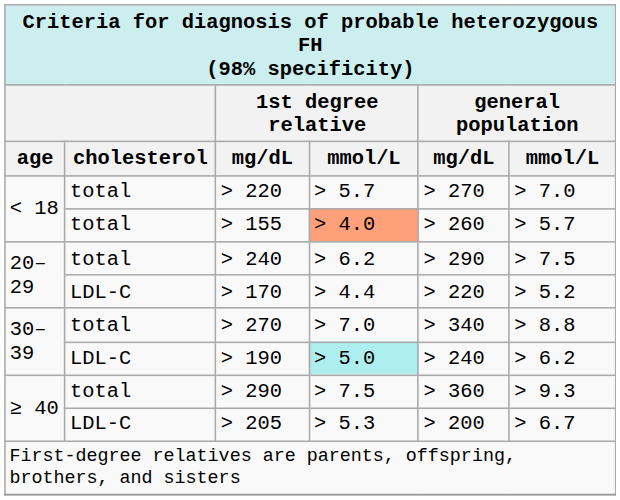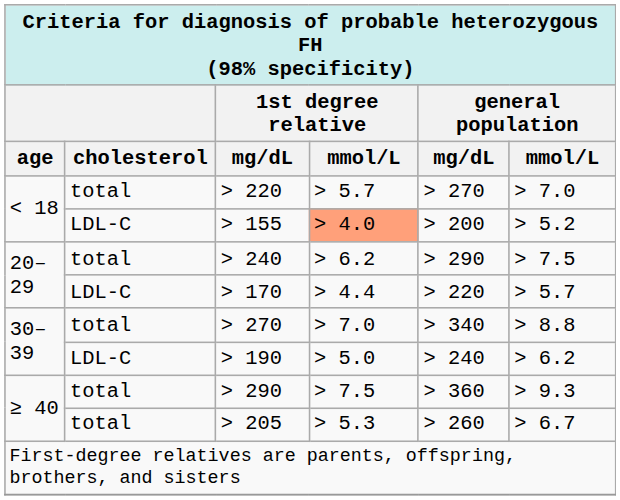 <table class="wikitable" style="float:right; width:30em; border:solid 1px #999999; margin:0 0 1em 1em;">
 <tr>
 <th colspan="6" style="background-color: #CCEEEE;">Criteria for diagnosis of probable heterozygous FH<br>(98% specificity)</th>
 </tr>
 <tr>
 <th colspan="2"></th>
 <th colspan="2">1st degree relative</th>
 <th colspan="2">general population</th>
 </tr>
 <tr>
 <th>age</th>
 <th>cholesterol</th>
 <th>mg/dL</th>
 <th>mmol/L</th>
 <th>mg/dL</th>
 <th>mmol/L</th>
 </tr>
 <tr>
 <td rowspan="2">< 18</td>
 <td>total</td>
 <td>> 220</td>
 <td>> 5.7</td>
 <td>> 270</td>
 <td>> 7.0</td>
 </tr>
 <tr>
-<td>total</td>
+<td>LDL-C</td>
 <td>> 155</td>
 <td style="background: lightsalmon;">> 4.0</td>
-<td>> 260</td>
-<td>> 5.7</td>
+<td>> 200</td>
+<td>> 5.2</td>
 </tr>
 <tr>
 <td rowspan="2">20–29</td>
 <td>total</td>
 <td>> 240</td>
 <td>> 6.2</td>
 <td>> 290</td>
 <td>> 7.5</td>
 </tr>
 <tr>
 <td>LDL-C</td>
 <td>> 170</td>
 <td>> 4.4</td>
 <td>> 220</td>
-<td>> 5.2</td>
+<td>> 5.7</td>
 </tr>
 <tr>
 <td rowspan="2">30–39</td>
 <td>total</td>
 <td>> 270</td>
 <td>> 7.0</td>
 <td>> 340</td>
 <td>> 8.8</td>
 </tr>
 <tr>
 <td>LDL-C</td>
 <td>> 190</td>
-<td style="background: paleturquoise;">> 5.0</td>
+<td>> 5.0</td>
 <td>> 240</td>
 <td>> 6.2</td>
 </tr>
 <tr>
 <td rowspan="2">≥ 40</td>
 <td>total</td>
 <td>> 290</td>
 <td>> 7.5</td>
 <td>> 360</td>
 <td>> 9.3</td>
 </tr>
 <tr>
-<td>LDL-C</td>
+<td>total</td>
 <td>> 205</td>
 <td>> 5.3</td>
-<td>> 200</td>
+<td>> 260</td>
 <td>> 6.7</td>
 </tr>
 <tr>
 <td colspan="7" style="font-size: 90%;">First-degree relatives are parents, offspring, brothers, and sisters</td>
 </tr>
 <tr>
 </tr>
 </table>
